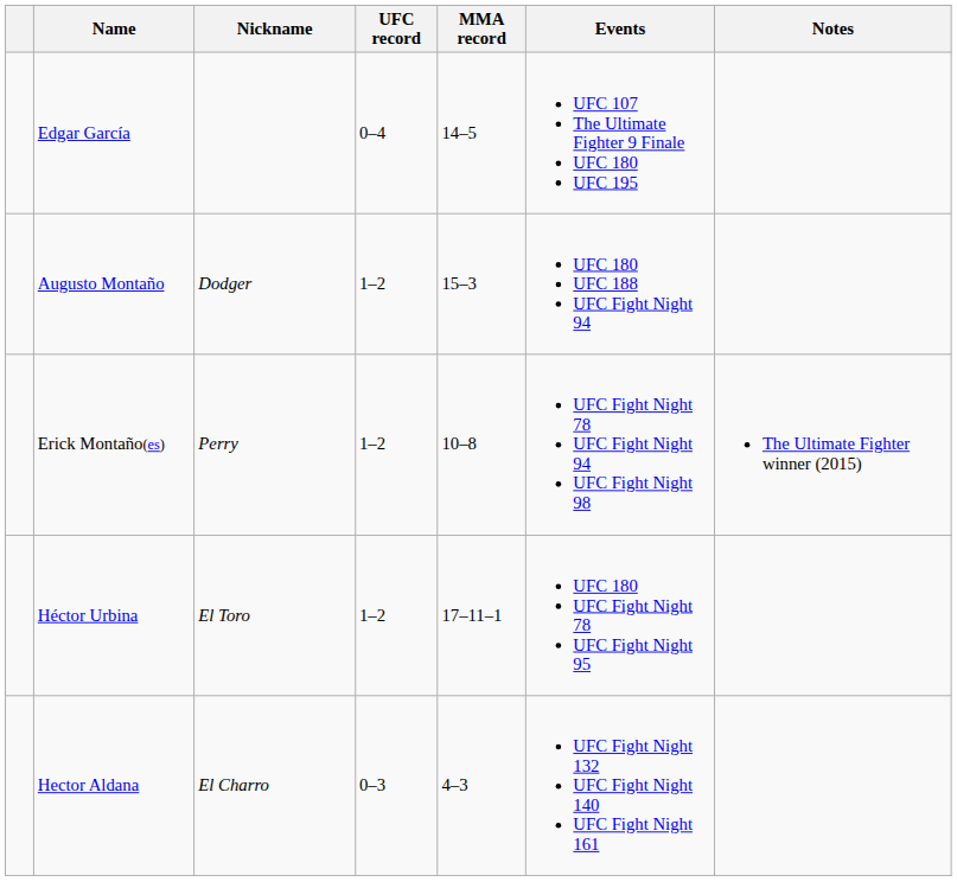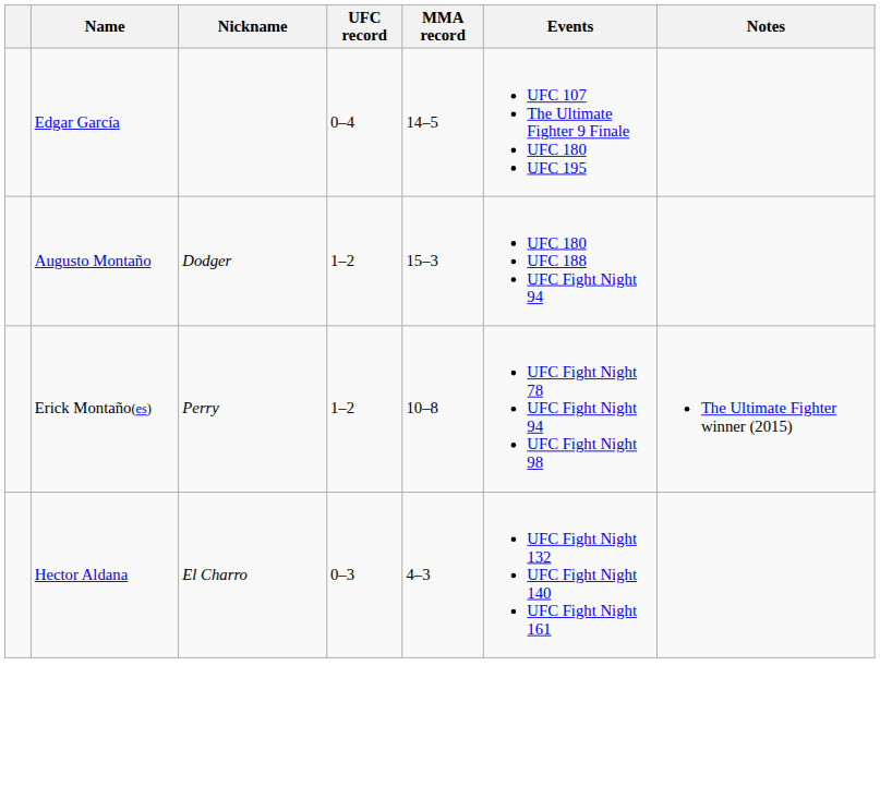 <table class="wikitable sortable" style=" style="width:80%; text-align:center">
 <tr>
 <th width=3%></th>
 <th style="width:17%;">Name</th>
 <th style="width:17%;">Nickname</th>
 <th data-sort-type="number">UFC record</th>
 <th data-sort-type="number">MMA record</th>
 <th style="width:20%;">Events</th>
 <th style="width:25%;">Notes</th>
 </tr>
 <tr>
 <td></td>
 <td><a href='#'>Edgar García</a></td>
 <td></td>
 <td>0–4</td>
 <td>14–5</td>
 <td><br><ul><li><a href='#'>UFC 107</a></li><li><a href='#'>The Ultimate Fighter 9 Finale</a></li><li><a href='#'>UFC 180</a></li><li><a href='#'>UFC 195</a></li></ul></td>
 <td></td>
 </tr>
 <tr>
 <td></td>
 <td><a href='#'>Augusto Montaño</a></td>
 <td><em>Dodger</em></td>
 <td>1–2</td>
 <td>15–3</td>
 <td><br><ul><li><a href='#'>UFC 180</a></li><li><a href='#'>UFC 188</a></li><li><a href='#'>UFC Fight Night 94</a></li></ul></td>
 <td></td>
 </tr>
 <tr>
 <td></td>
 <td>Erick Montaño<small>(<a href='#'>es</a>)</small></td>
 <td><em>Perry</em></td>
 <td>1–2</td>
 <td>10–8</td>
 <td><br><ul><li><a href='#'>UFC Fight Night 78</a></li><li><a href='#'>UFC Fight Night 94</a></li><li><a href='#'>UFC Fight Night 98</a></li></ul></td>
 <td><br><ul><li><a href='#'>The Ultimate Fighter</a> winner (2015)</li></ul></td>
 </tr>
 <tr>
 <td></td>
-<td><a href='#'>Héctor Urbina</a></td>
-<td><em>El Toro</em></td>
-<td>1–2</td>
-<td>17–11–1</td>
-<td><br><ul><li><a href='#'>UFC 180</a></li><li><a href='#'>UFC Fight Night 78</a></li><li><a href='#'>UFC Fight Night 95</a></li></ul></td>
-<td></td>
-</tr>
-<tr>
-<td></td>
 <td><a href='#'>Hector Aldana</a></td>
 <td><em>El Charro</em></td>
 <td>0–3</td>
 <td>4–3</td>
 <td><br><ul><li><a href='#'>UFC Fight Night 132</a></li><li><a href='#'>UFC Fight Night 140</a></li><li><a href='#'>UFC Fight Night 161</a></li></ul></td>
 <td></td>
 </tr>
 </table>
